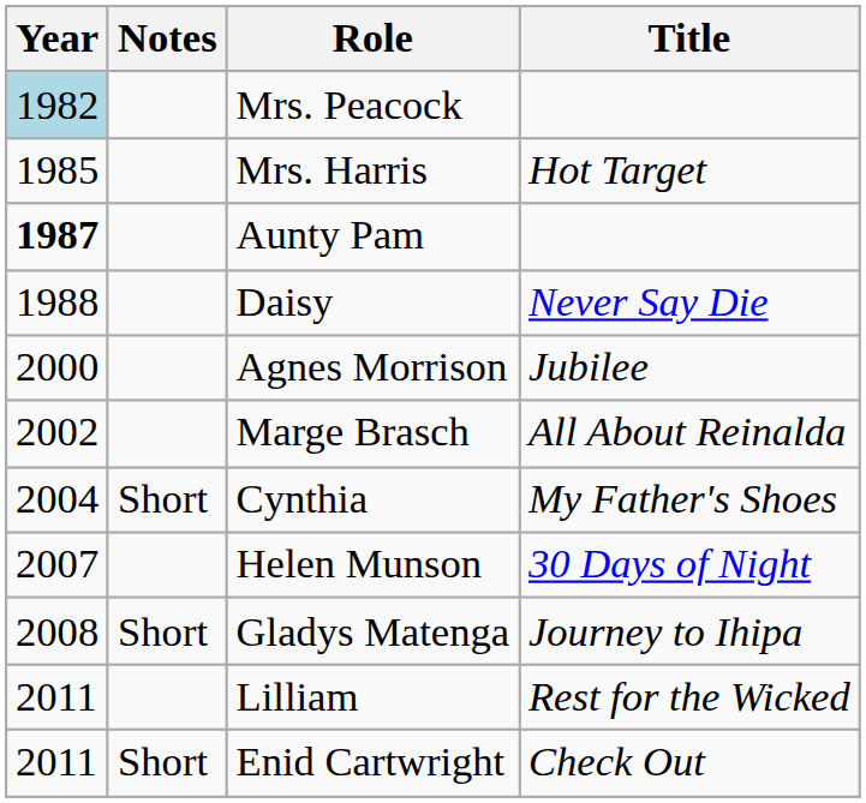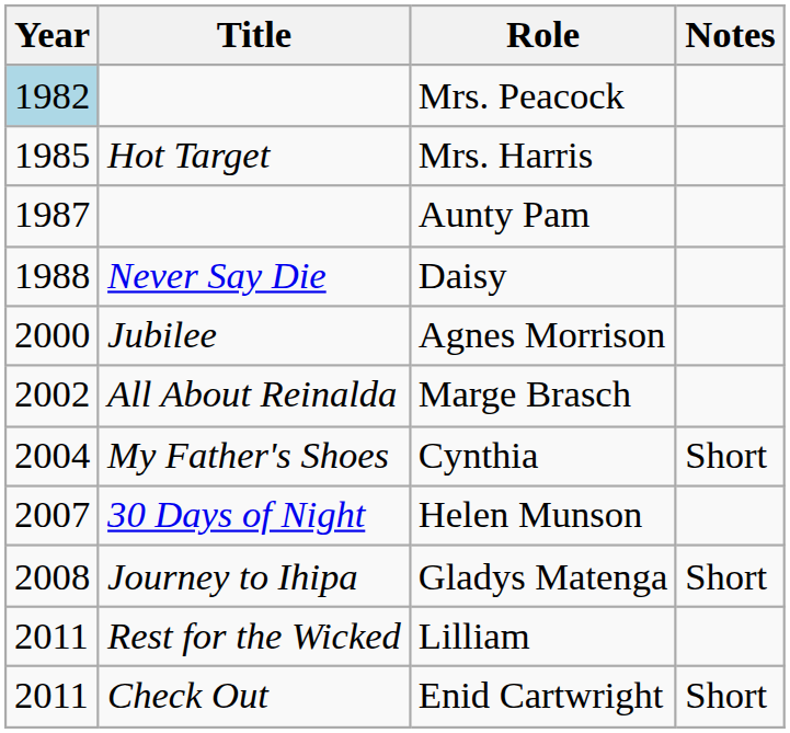 <table class="wikitable sortable">
 <tr>
 <th>Year</th>
+<th>Title</th>
+<th>Role</th>
 <th class="unsortable">Notes</th>
-<th>Role</th>
-<th>Title</th>
 </tr>
 <tr>
 <td style="background: lightblue;">1982</td>
+<td><em></em></td>
+<td>Mrs. Peacock</td>
 <td></td>
-<td>Mrs. Peacock</td>
-<td><em></em></td>
 </tr>
 <tr>
 <td>1985</td>
+<td><em>Hot Target</em></td>
+<td>Mrs. Harris</td>
 <td></td>
-<td>Mrs. Harris</td>
-<td><em>Hot Target</em></td>
 </tr>
 <tr>
-<td><strong>1987</strong></td>
+<td>1987</td>
+<td><em></em></td>
+<td>Aunty Pam</td>
 <td></td>
-<td>Aunty Pam</td>
-<td><em></em></td>
 </tr>
 <tr>
 <td>1988</td>
+<td><em><a href='#'>Never Say Die</a></em></td>
+<td>Daisy</td>
 <td></td>
-<td>Daisy</td>
-<td><em><a href='#'>Never Say Die</a></em></td>
 </tr>
 <tr>
 <td>2000</td>
+<td><em>Jubilee</em></td>
+<td>Agnes Morrison</td>
 <td></td>
-<td>Agnes Morrison</td>
-<td><em>Jubilee</em></td>
 </tr>
 <tr>
 <td>2002</td>
+<td><em>All About Reinalda</em></td>
+<td>Marge Brasch</td>
 <td></td>
-<td>Marge Brasch</td>
-<td><em>All About Reinalda</em></td>
 </tr>
 <tr>
 <td>2004</td>
+<td><em>My Father's Shoes</em></td>
+<td>Cynthia</td>
 <td>Short</td>
-<td>Cynthia</td>
-<td><em>My Father's Shoes</em></td>
 </tr>
 <tr>
 <td>2007</td>
+<td><em><a href='#'>30 Days of Night</a></em></td>
+<td>Helen Munson</td>
 <td></td>
-<td>Helen Munson</td>
-<td><em><a href='#'>30 Days of Night</a></em></td>
 </tr>
 <tr>
 <td>2008</td>
+<td><em>Journey to Ihipa</em></td>
+<td>Gladys Matenga</td>
 <td>Short</td>
-<td>Gladys Matenga</td>
-<td><em>Journey to Ihipa</em></td>
 </tr>
 <tr>
 <td>2011</td>
+<td><em>Rest for the Wicked</em></td>
+<td>Lilliam</td>
 <td></td>
-<td>Lilliam</td>
-<td><em>Rest for the Wicked</em></td>
 </tr>
 <tr>
 <td>2011</td>
+<td><em>Check Out</em></td>
+<td>Enid Cartwright</td>
 <td>Short</td>
-<td>Enid Cartwright</td>
-<td><em>Check Out</em></td>
 </tr>
 </table>
